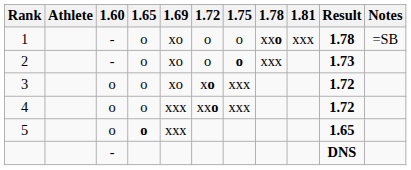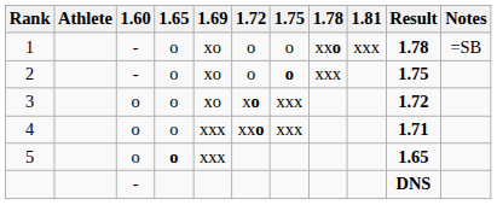 <table class="wikitable" style="text-align:center">
 <tr>
 <th>Rank</th>
 <th>Athlete</th>
 <th>1.60</th>
 <th>1.65</th>
 <th>1.69</th>
 <th>1.72</th>
 <th>1.75</th>
 <th>1.78</th>
 <th>1.81</th>
 <th>Result</th>
 <th>Notes</th>
 </tr>
 <tr>
 <td>1</td>
 <td align=left></td>
 <td>-</td>
 <td>o</td>
 <td>xo</td>
 <td>o</td>
 <td>o</td>
 <td>xx<strong>o</strong></td>
 <td>xxx</td>
 <td><strong>1.78</strong></td>
 <td>=SB</td>
 </tr>
 <tr>
 <td>2</td>
 <td align=left></td>
 <td>-</td>
 <td>o</td>
 <td>xo</td>
 <td>o</td>
 <td><strong>o</strong></td>
 <td>xxx</td>
 <td></td>
-<td><strong>1.73</strong></td>
+<td><strong>1.75</strong></td>
 <td></td>
 </tr>
 <tr>
 <td>3</td>
 <td align=left></td>
 <td>o</td>
 <td>o</td>
 <td>xo</td>
 <td>x<strong>o</strong></td>
 <td>xxx</td>
 <td></td>
 <td></td>
 <td><strong>1.72</strong></td>
 <td></td>
 </tr>
 <tr>
 <td>4</td>
 <td align=left></td>
 <td>o</td>
 <td>o</td>
 <td>xxx</td>
 <td>xx<strong>o</strong></td>
 <td>xxx</td>
 <td></td>
 <td></td>
-<td><strong>1.72</strong></td>
+<td><strong>1.71</strong></td>
 <td></td>
 </tr>
 <tr>
 <td>5</td>
 <td align=left></td>
 <td>o</td>
 <td><strong>o</strong></td>
 <td>xxx</td>
 <td></td>
 <td></td>
 <td></td>
 <td></td>
 <td><strong>1.65</strong></td>
 <td></td>
 </tr>
 <tr>
 <td></td>
 <td align=left></td>
 <td>-</td>
 <td></td>
 <td></td>
 <td></td>
 <td></td>
 <td></td>
 <td></td>
 <td><strong>DNS</strong></td>
 <td></td>
 </tr>
 </table>
